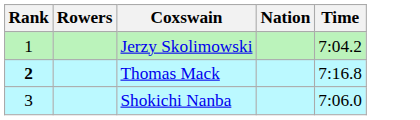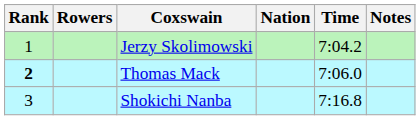 <table class="wikitable sortable" style="text-align:center">
 <tr>
 <th>Rank</th>
 <th>Rowers</th>
 <th>Coxswain</th>
 <th>Nation</th>
 <th>Time</th>
+<th>Notes</th>
 </tr>
 <tr bgcolor=bbf3bb>
 <td>1</td>
 <td align=left></td>
 <td align=left><a href='#'>Jerzy Skolimowski</a></td>
 <td align=left></td>
 <td>7:04.2</td>
+<td></td>
 </tr>
 <tr bgcolor=bbf9ff>
 <td><strong>2</strong></td>
 <td align=left></td>
 <td align=left><a href='#'>Thomas Mack</a></td>
 <td align=left></td>
-<td>7:16.8</td>
+<td>7:06.0</td>
+<td></td>
 </tr>
 <tr bgcolor=bbf9ff>
 <td>3</td>
 <td align=left></td>
 <td align=left><a href='#'>Shokichi Nanba</a></td>
 <td align=left></td>
-<td>7:06.0</td>
+<td>7:16.8</td>
+<td></td>
 </tr>
 </table>
